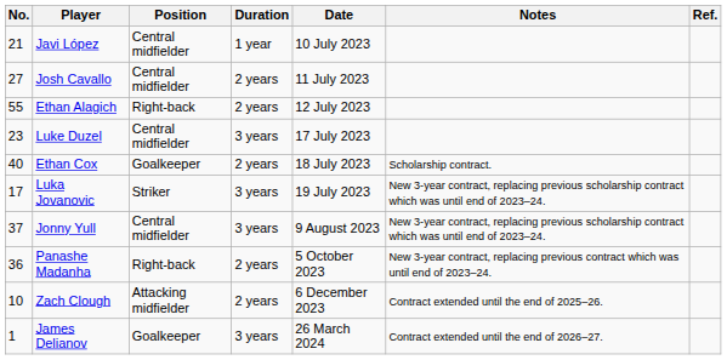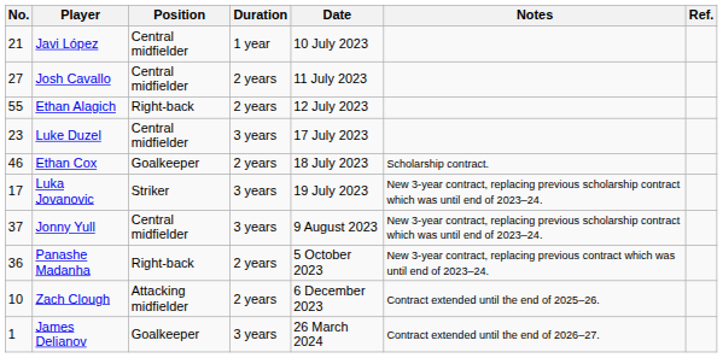 <table class="wikitable">
 <tr>
 <th>No.</th>
 <th>Player</th>
 <th>Position</th>
 <th>Duration</th>
 <th>Date</th>
 <th>Notes</th>
 <th>Ref.</th>
 </tr>
 <tr>
 <td>21</td>
 <td> <a href='#'>Javi López</a></td>
 <td>Central midfielder</td>
 <td>1 year</td>
 <td>10 July 2023</td>
 <td></td>
 <td></td>
 </tr>
 <tr>
 <td>27</td>
 <td><a href='#'>Josh Cavallo</a></td>
 <td>Central midfielder</td>
 <td>2 years</td>
 <td>11 July 2023</td>
 <td></td>
 <td></td>
 </tr>
 <tr>
 <td>55</td>
 <td><a href='#'>Ethan Alagich</a></td>
 <td>Right-back</td>
 <td>2 years</td>
 <td>12 July 2023</td>
 <td></td>
 <td></td>
 </tr>
 <tr>
 <td>23</td>
 <td><a href='#'>Luke Duzel</a></td>
 <td>Central midfielder</td>
 <td>3 years</td>
 <td>17 July 2023</td>
 <td></td>
 <td></td>
 </tr>
 <tr>
-<td>40</td>
+<td>46</td>
 <td><a href='#'>Ethan Cox</a></td>
 <td>Goalkeeper</td>
 <td>2 years</td>
 <td>18 July 2023</td>
 <td><small>Scholarship contract.</small></td>
 <td></td>
 </tr>
 <tr>
 <td>17</td>
 <td><a href='#'>Luka Jovanovic</a></td>
 <td>Striker</td>
 <td>3 years</td>
 <td>19 July 2023</td>
 <td><small>New 3-year contract, replacing previous scholarship contract which was until end of 2023–24.</small></td>
 <td></td>
 </tr>
 <tr>
 <td>37</td>
 <td><a href='#'>Jonny Yull</a></td>
 <td>Central midfielder</td>
 <td>3 years</td>
 <td>9 August 2023</td>
 <td><small>New 3-year contract, replacing previous scholarship contract which was until end of 2023–24.</small></td>
 <td></td>
 </tr>
 <tr>
 <td>36</td>
 <td><a href='#'>Panashe Madanha</a></td>
 <td>Right-back</td>
 <td>2 years</td>
 <td>5 October 2023</td>
 <td><small>New 3-year contract, replacing previous contract which was until end of 2023–24.</small></td>
 <td></td>
 </tr>
 <tr>
 <td>10</td>
 <td> <a href='#'>Zach Clough</a></td>
 <td>Attacking midfielder</td>
 <td>2 years</td>
 <td>6 December 2023</td>
 <td><small>Contract extended until the end of 2025–26.</small></td>
 <td></td>
 </tr>
 <tr>
 <td>1</td>
 <td><a href='#'>James Delianov</a></td>
 <td>Goalkeeper</td>
 <td>3 years</td>
 <td>26 March 2024</td>
 <td><small>Contract extended until the end of 2026–27.</small></td>
 <td></td>
 </tr>
 </table>
